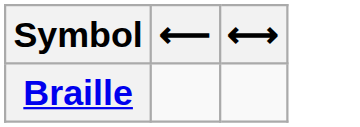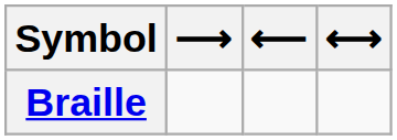 <table class="wikitable" style="text-align:center">
 <tr>
 <th>Symbol</th>
+<th>⟶</th>
 <th>⟵</th>
 <th>⟷</th>
 </tr>
 <tr>
 <th><a href='#'>Braille</a></th>
 <td></td>
 <td></td>
+<td></td>
 </tr>
 </table>
